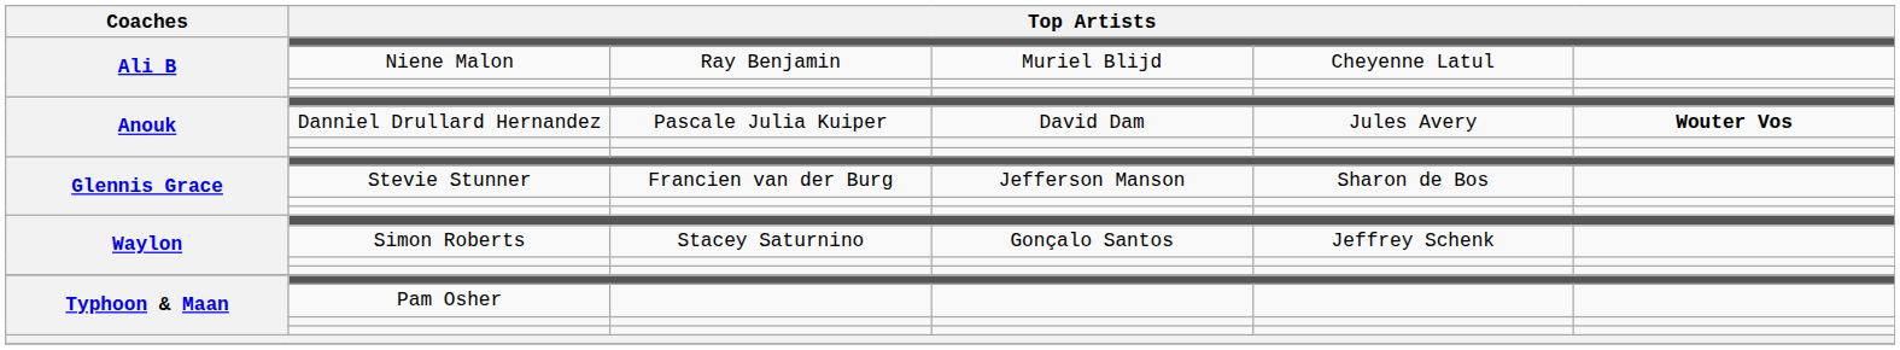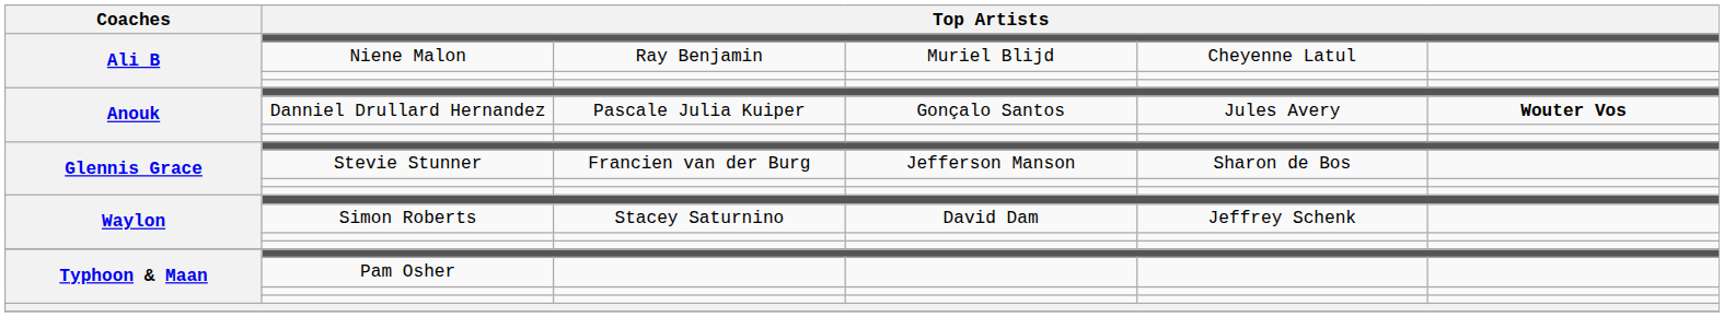 <table class="wikitable" style="text-align:center; width:100%;">
 <tr>
 <th scope="col" style="width:15%">Coaches</th>
 <th colspan="5" style="width:85%">Top Artists</th>
 </tr>
 <tr>
 <th rowspan="4"><a href='#'>Ali B</a></th>
 <td colspan="5" style="background:#555"></td>
 </tr>
 <tr>
 <td style="width:17%">Niene Malon</td>
 <td style="width:17%">Ray Benjamin</td>
 <td style="width:17%">Muriel Blijd</td>
 <td style="width:17%">Cheyenne Latul</td>
 <td style="width:17%"></td>
 </tr>
 <tr>
 <td></td>
 <td></td>
 <td></td>
 <td></td>
 <td></td>
 </tr>
 <tr>
 <td></td>
 <td></td>
 <td></td>
 <td></td>
 <td></td>
 </tr>
 <tr>
 <th rowspan="4"><a href='#'>Anouk</a></th>
 <td colspan="5" style="background:#555"></td>
 </tr>
 <tr>
 <td style="width:17%">Danniel Drullard Hernandez</td>
 <td style="width:17%">Pascale Julia Kuiper</td>
-<td style="width:17%">David Dam</td>
+<td style="width:17%">Gonçalo Santos</td>
 <td style="width:17%">Jules Avery</td>
 <td style="width:17%"><strong>Wouter Vos</strong></td>
 </tr>
 <tr>
 <td></td>
 <td></td>
 <td></td>
 <td></td>
 <td></td>
 </tr>
 <tr>
 <td></td>
 <td></td>
 <td></td>
 <td></td>
 <td></td>
 </tr>
 <tr>
 <th rowspan="4"><a href='#'>Glennis Grace</a></th>
 <td colspan="5" style="background:#555"></td>
 </tr>
 <tr>
 <td style="width:17%">Stevie Stunner</td>
 <td style="width:17%">Francien van der Burg</td>
 <td style="width:17%">Jefferson Manson</td>
 <td style="width:17%">Sharon de Bos</td>
 <td style="width:17%"></td>
 </tr>
 <tr>
 <td></td>
 <td></td>
 <td></td>
 <td></td>
 <td></td>
 </tr>
 <tr>
 <td></td>
 <td></td>
 <td></td>
 <td></td>
 <td></td>
 </tr>
 <tr>
 <th rowspan="4"><a href='#'>Waylon</a></th>
 <td colspan="5" style="background:#555"></td>
 </tr>
 <tr>
 <td style="width:17%">Simon Roberts</td>
 <td style="width:17%">Stacey Saturnino</td>
-<td style="width:17%">Gonçalo Santos</td>
+<td style="width:17%">David Dam</td>
 <td style="width:17%">Jeffrey Schenk</td>
 <td style="width:17%"></td>
 </tr>
 <tr>
 <td></td>
 <td></td>
 <td></td>
 <td></td>
 <td></td>
 </tr>
 <tr>
 <td></td>
 <td></td>
 <td></td>
 <td></td>
 <td></td>
 </tr>
 <tr>
 </tr>
 <tr>
 </tr>
 <tr>
 <th rowspan="4"><a href='#'>Typhoon</a> & <a href='#'>Maan</a></th>
 <td colspan="5" style="background:#555"></td>
 </tr>
 <tr>
 <td style="width:17%">Pam Osher</td>
 <td style="width:17%"></td>
 <td style="width:17%"></td>
 <td style="width:17%"></td>
 <td style="width:17%"></td>
 </tr>
 <tr>
 <td></td>
 <td></td>
 <td></td>
 <td></td>
 <td></td>
 </tr>
 <tr>
 <td></td>
 <td></td>
 <td></td>
 <td></td>
 <td></td>
 </tr>
 <tr>
 <th colspan="6" style="font-size:90%; line-height:12px"><small></small></th>
 </tr>
 <tr>
 </tr>
 </table>
